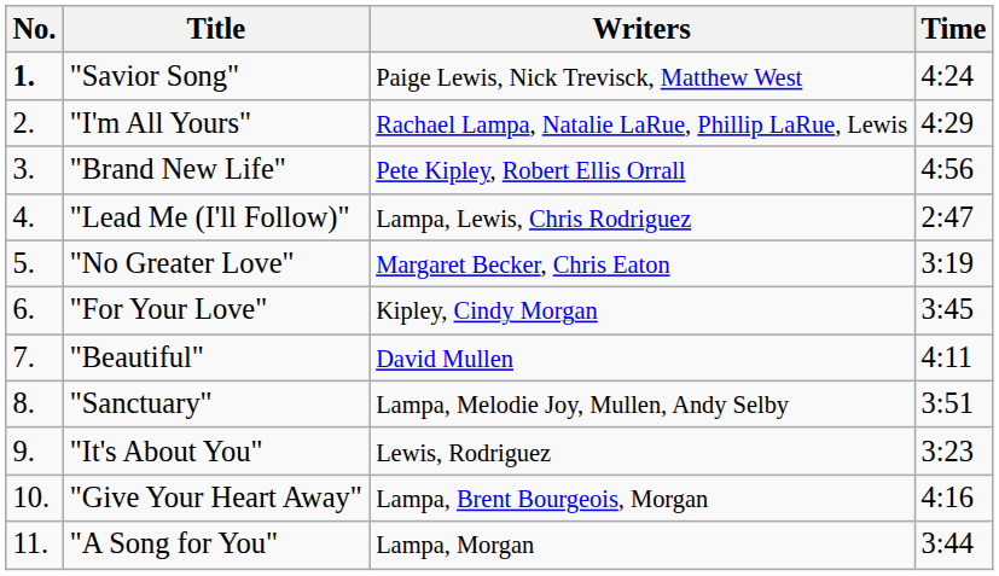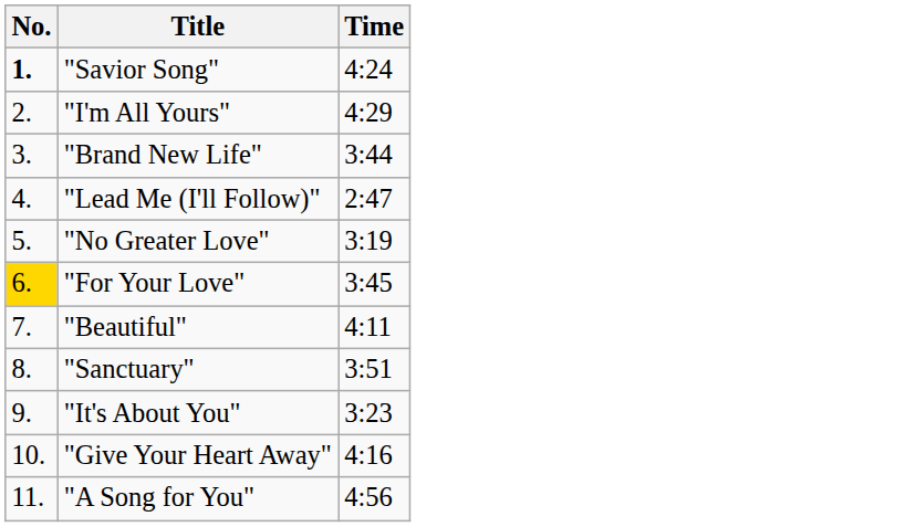 <table class="wikitable" |}>
 <tr>
 <th>No.</th>
 <th>Title</th>
-<th>Writers</th>
 <th>Time</th>
 </tr>
 <tr>
 <td><strong>1.</strong></td>
 <td>"Savior Song"</td>
-<td><small>Paige Lewis, Nick Trevisck, <a href='#'>Matthew West</a></small></td>
 <td>4:24</td>
 </tr>
 <tr>
 <td>2.</td>
 <td>"I'm All Yours"</td>
-<td><small><a href='#'>Rachael Lampa</a>, <a href='#'>Natalie LaRue</a>, <a href='#'>Phillip LaRue</a>, Lewis</small></td>
 <td>4:29</td>
 </tr>
 <tr>
 <td>3.</td>
 <td>"Brand New Life"</td>
-<td><small><a href='#'>Pete Kipley</a>, <a href='#'>Robert Ellis Orrall</a></small></td>
-<td>4:56</td>
+<td>3:44</td>
 </tr>
 <tr>
 <td>4.</td>
 <td>"Lead Me (I'll Follow)"</td>
-<td><small>Lampa, Lewis, <a href='#'>Chris Rodriguez</a></small></td>
 <td>2:47</td>
 </tr>
 <tr>
 <td>5.</td>
 <td>"No Greater Love"</td>
-<td><small><a href='#'>Margaret Becker</a>, <a href='#'>Chris Eaton</a></small></td>
 <td>3:19</td>
 </tr>
 <tr>
-<td>6.</td>
+<td style="background: gold;">6.</td>
 <td>"For Your Love"</td>
-<td><small>Kipley, <a href='#'>Cindy Morgan</a></small></td>
 <td>3:45</td>
 </tr>
 <tr>
 <td>7.</td>
 <td>"Beautiful"</td>
-<td><small><a href='#'>David Mullen</a></small></td>
 <td>4:11</td>
 </tr>
 <tr>
 <td>8.</td>
 <td>"Sanctuary"</td>
-<td><small>Lampa, Melodie Joy, Mullen, Andy Selby</small></td>
 <td>3:51</td>
 </tr>
 <tr>
 <td>9.</td>
 <td>"It's About You"</td>
-<td><small>Lewis, Rodriguez</small></td>
 <td>3:23</td>
 </tr>
 <tr>
 <td>10.</td>
 <td>"Give Your Heart Away"</td>
-<td><small>Lampa, <a href='#'>Brent Bourgeois</a>, Morgan</small></td>
 <td>4:16</td>
 </tr>
 <tr>
 <td>11.</td>
 <td>"A Song for You"</td>
-<td><small>Lampa, Morgan</small></td>
-<td>3:44</td>
+<td>4:56</td>
 </tr>
 </table>
